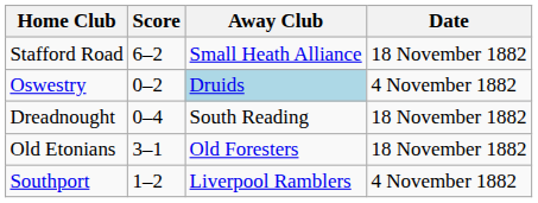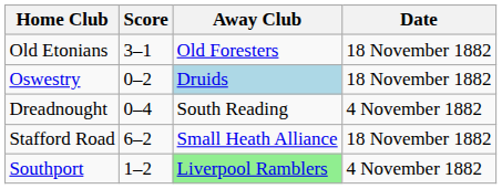 <table class="wikitable">
 <tr>
 <th>Home Club</th>
 <th>Score</th>
 <th>Away Club</th>
 <th>Date</th>
 </tr>
 <tr>
+<td>Old Etonians</td>
+<td>3–1</td>
+<td><a href='#'>Old Foresters</a></td>
+<td>18 November 1882</td>
+</tr>
+<tr>
+<td><a href='#'>Oswestry</a></td>
+<td>0–2</td>
+<td style="background: lightblue;"><a href='#'>Druids</a> </td>
+<td>18 November 1882</td>
+</tr>
+<tr>
+<td>Dreadnought</td>
+<td>0–4</td>
+<td>South Reading</td>
+<td>4 November 1882</td>
+</tr>
+<tr>
 <td>Stafford Road</td>
 <td>6–2</td>
 <td><a href='#'>Small Heath Alliance</a></td>
 <td>18 November 1882</td>
 </tr>
 <tr>
-<td><a href='#'>Oswestry</a></td>
-<td>0–2</td>
-<td style="background: lightblue;"><a href='#'>Druids</a> </td>
-<td>4 November 1882</td>
-</tr>
-<tr>
-<td>Dreadnought</td>
-<td>0–4</td>
-<td>South Reading</td>
-<td>18 November 1882</td>
-</tr>
-<tr>
-<td>Old Etonians</td>
-<td>3–1</td>
-<td><a href='#'>Old Foresters</a></td>
-<td>18 November 1882</td>
-</tr>
-<tr>
 <td><a href='#'>Southport</a></td>
 <td>1–2</td>
-<td><a href='#'>Liverpool Ramblers</a></td>
+<td style="background: lightgreen;"><a href='#'>Liverpool Ramblers</a></td>
 <td>4 November 1882</td>
 </tr>
 </table>
